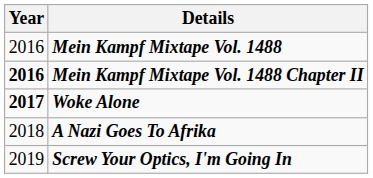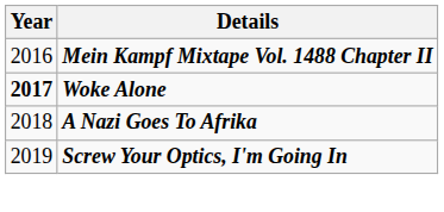 <table class="wikitable" style="text-align:center;">
 <tr>
 <th>Year</th>
 <th>Details</th>
 </tr>
 <tr>
 <td>2016</td>
-<td align="left"><strong><em>Mein Kampf Mixtape Vol. 1488</em></strong><br></td>
-</tr>
-<tr>
-<td><strong>2016</strong></td>
 <td align="left"><strong><em>Mein Kampf Mixtape Vol. 1488 Chapter II</em></strong><br></td>
 </tr>
 <tr>
 <td><strong>2017</strong></td>
 <td align="left"><strong><em>Woke Alone</em></strong><br></td>
 </tr>
 <tr>
 <td>2018</td>
 <td align="left"><strong><em>A Nazi Goes To Afrika</em></strong><br></td>
 </tr>
 <tr>
 <td>2019</td>
 <td align="left"><strong><em>Screw Your Optics, I'm Going In</em></strong><br></td>
 </tr>
 </table>
